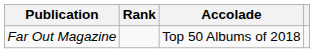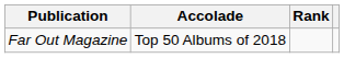 <table class="sortable wikitable">
 <tr>
 <th>Publication</th>
+<th>Accolade</th>
 <th>Rank</th>
-<th>Accolade</th>
 <th class="unsortable"></th>
 </tr>
 <tr>
 <td><em>Far Out Magazine</em></td>
+<td>Top 50 Albums of 2018</td>
 <td></td>
-<td>Top 50 Albums of 2018</td>
 <td></td>
 </tr>
 </table>
